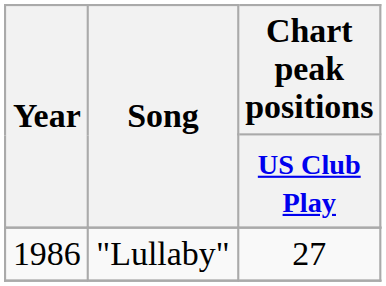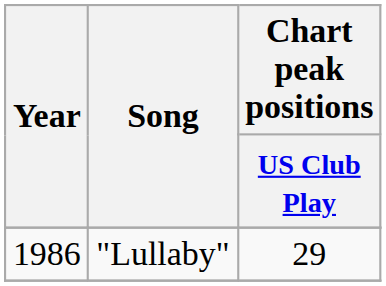 <table class="wikitable">
 <tr>
 <th rowspan="2">Year</th>
 <th rowspan="2">Song</th>
 <th colspan="1">Chart peak positions</th>
 </tr>
 <tr>
 <th width="55"><small><a href='#'>US Club Play</a></small></th>
 </tr>
 <tr>
 </tr>
 <tr>
 <td align="center">1986</td>
 <td>"Lullaby"</td>
-<td align="center">27</td>
+<td align="center">29</td>
 </tr>
 <tr>
 </tr>
 </table>
